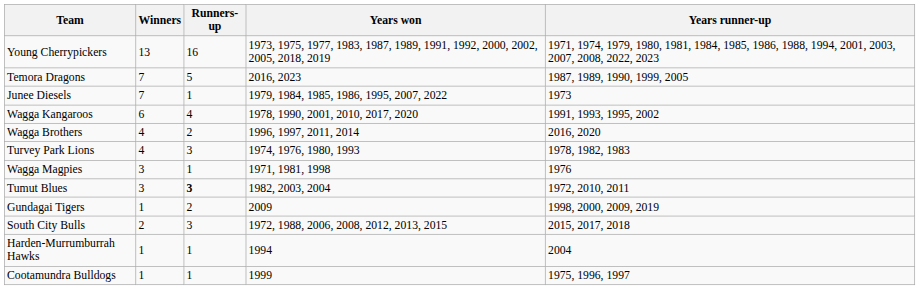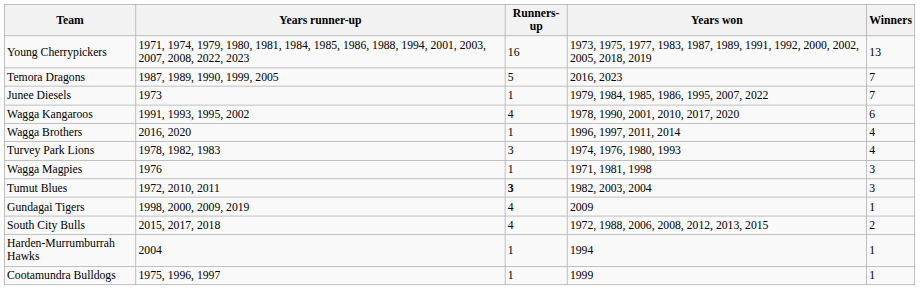 <table class="wikitable sortable mw-collapsible mw-collapsed">
 <tr>
 <th>Team</th>
-<th>Winners</th>
+<th>Years runner-up</th>
 <th>Runners-up</th>
 <th>Years won</th>
-<th>Years runner-up</th>
+<th>Winners</th>
 </tr>
 <tr>
 <td> Young Cherrypickers</td>
-<td>13</td>
+<td>1971, 1974, 1979, 1980, 1981, 1984, 1985, 1986, 1988, 1994, 2001, 2003, 2007, 2008, 2022, 2023</td>
 <td>16</td>
 <td>1973, 1975, 1977, 1983, 1987, 1989, 1991, 1992, 2000, 2002, 2005, 2018, 2019</td>
-<td>1971, 1974, 1979, 1980, 1981, 1984, 1985, 1986, 1988, 1994, 2001, 2003, 2007, 2008, 2022, 2023</td>
+<td>13</td>
 </tr>
 <tr>
 <td> Temora Dragons</td>
-<td>7</td>
+<td>1987, 1989, 1990, 1999, 2005</td>
 <td>5</td>
 <td>2016, 2023</td>
-<td>1987, 1989, 1990, 1999, 2005</td>
+<td>7</td>
 </tr>
 <tr>
 <td> Junee Diesels</td>
-<td>7</td>
+<td>1973</td>
 <td>1</td>
 <td>1979, 1984, 1985, 1986, 1995, 2007, 2022</td>
-<td>1973</td>
+<td>7</td>
 </tr>
 <tr>
 <td> Wagga Kangaroos</td>
-<td>6</td>
+<td>1991, 1993, 1995, 2002</td>
 <td>4</td>
 <td>1978, 1990, 2001, 2010, 2017, 2020</td>
-<td>1991, 1993, 1995, 2002</td>
+<td>6</td>
 </tr>
 <tr>
 <td> Wagga Brothers</td>
+<td>2016, 2020</td>
+<td>1</td>
+<td>1996, 1997, 2011, 2014</td>
 <td>4</td>
-<td>2</td>
-<td>1996, 1997, 2011, 2014</td>
-<td>2016, 2020</td>
 </tr>
 <tr>
 <td> Turvey Park Lions</td>
-<td>4</td>
+<td>1978, 1982, 1983</td>
 <td>3</td>
 <td>1974, 1976, 1980, 1993</td>
-<td>1978, 1982, 1983</td>
+<td>4</td>
 </tr>
 <tr>
 <td> Wagga Magpies</td>
-<td>3</td>
+<td>1976</td>
 <td>1</td>
 <td>1971, 1981, 1998</td>
-<td>1976</td>
+<td>3</td>
 </tr>
 <tr>
 <td> Tumut Blues</td>
-<td>3</td>
+<td>1972, 2010, 2011</td>
 <td><strong>3</strong></td>
 <td>1982, 2003, 2004</td>
-<td>1972, 2010, 2011</td>
+<td>3</td>
 </tr>
 <tr>
 <td> Gundagai Tigers</td>
+<td>1998, 2000, 2009, 2019</td>
+<td>4</td>
+<td>2009</td>
 <td>1</td>
-<td>2</td>
-<td>2009</td>
-<td>1998, 2000, 2009, 2019</td>
 </tr>
 <tr>
 <td> South City Bulls</td>
+<td>2015, 2017, 2018</td>
+<td>4</td>
+<td>1972, 1988, 2006, 2008, 2012, 2013, 2015</td>
 <td>2</td>
-<td>3</td>
-<td>1972, 1988, 2006, 2008, 2012, 2013, 2015</td>
-<td>2015, 2017, 2018</td>
 </tr>
 <tr>
 <td> Harden-Murrumburrah Hawks</td>
-<td>1</td>
+<td>2004</td>
 <td>1</td>
 <td>1994</td>
-<td>2004</td>
+<td>1</td>
 </tr>
 <tr>
 <td> Cootamundra Bulldogs</td>
-<td>1</td>
+<td>1975, 1996, 1997</td>
 <td>1</td>
 <td>1999</td>
-<td>1975, 1996, 1997</td>
+<td>1</td>
 </tr>
 </table>
